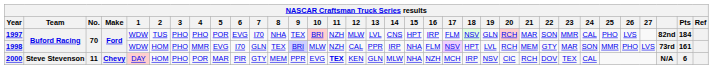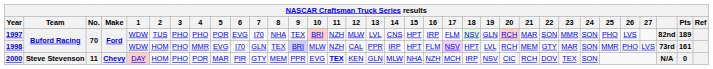 <table class="wikitable" style="text-align:center; font-size:75%">
 <tr>
 <th colspan=34><a href='#'>NASCAR Craftsman Truck Series</a> results</th>
 </tr>
 <tr>
 <th>Year</th>
 <th>Team</th>
 <th>No.</th>
 <th>Make</th>
 <th>1</th>
 <th>2</th>
 <th>3</th>
 <th>4</th>
 <th>5</th>
 <th>6</th>
 <th>7</th>
 <th>8</th>
 <th>9</th>
 <th>10</th>
 <th>11</th>
 <th>12</th>
 <th>13</th>
 <th>14</th>
 <th>15</th>
 <th>16</th>
 <th>17</th>
 <th>18</th>
 <th>19</th>
 <th>20</th>
 <th>21</th>
 <th>22</th>
 <th>23</th>
 <th>24</th>
 <th>25</th>
 <th>26</th>
 <th>27</th>
 <th></th>
 <th>Pts</th>
 <th>Ref</th>
 </tr>
 <tr>
 <th><a href='#'>1997</a></th>
 <th rowspan=2><a href='#'>Buford Racing</a></th>
 <th rowspan=2>70</th>
 <th rowspan=2><a href='#'>Ford</a></th>
 <td><a href='#'>WDW</a></td>
 <td><a href='#'>TUS</a></td>
 <td><a href='#'>PHO</a></td>
 <td><a href='#'>PHO</a></td>
 <td><a href='#'>POR</a></td>
 <td><a href='#'>EVG</a></td>
 <td><a href='#'>I70</a></td>
 <td><a href='#'>NHA</a></td>
 <td><a href='#'>TEX</a></td>
 <td style="background:#FFCFCF;"><a href='#'>BRI</a><br></td>
 <td><a href='#'>NZH</a></td>
 <td><a href='#'>MLW</a></td>
 <td><a href='#'>LVL</a></td>
 <td><a href='#'>CNS</a></td>
 <td><a href='#'>HPT</a></td>
 <td><a href='#'>IRP</a></td>
 <td><a href='#'>FLM</a></td>
 <td style="background:#DFFFDF;"><a href='#'>NSV</a><br></td>
 <td><a href='#'>GLN</a></td>
 <td style="background:#FFCFCF;"><a href='#'>RCH</a><br></td>
 <td><a href='#'>MAR</a></td>
 <td><a href='#'>SON</a></td>
 <td><a href='#'>MMR</a></td>
-<td><a href='#'>CAL</a></td>
+<td><a href='#'>SON</a></td>
 <td><a href='#'>PHO</a></td>
 <td><a href='#'>LVS</a></td>
 <td></td>
 <th>82nd</th>
-<th>184</th>
+<th>189</th>
 <th></th>
 </tr>
 <tr>
 <th><a href='#'>1998</a></th>
 <td><a href='#'>WDW</a></td>
 <td><a href='#'>HOM</a></td>
 <td><a href='#'>PHO</a></td>
 <td><a href='#'>MMR</a></td>
 <td><a href='#'>EVG</a></td>
 <td><a href='#'>I70</a></td>
 <td><a href='#'>GLN</a></td>
 <td><a href='#'>TEX</a></td>
 <td style="background:#CFCFFF;"><a href='#'>BRI</a><br></td>
 <td><a href='#'>MLW</a></td>
 <td><a href='#'>NZH</a></td>
 <td><a href='#'>CAL</a></td>
 <td><a href='#'>PPR</a></td>
 <td><a href='#'>IRP</a></td>
-<td><a href='#'>NHA</a></td>
+<td><a href='#'>HPT</a></td>
 <td><a href='#'>FLM</a></td>
 <td style="background:#EFCFFF;"><a href='#'>NSV</a><br></td>
 <td><a href='#'>HPT</a></td>
 <td><a href='#'>LVL</a></td>
 <td><a href='#'>RCH</a></td>
 <td><a href='#'>MEM</a></td>
 <td><a href='#'>GTY</a></td>
 <td><a href='#'>MAR</a></td>
 <td><a href='#'>SON</a></td>
 <td><a href='#'>MMR</a></td>
 <td><a href='#'>PHO</a></td>
 <td><a href='#'>LVS</a></td>
 <th>73rd</th>
 <th>161</th>
 <th></th>
 </tr>
 <tr>
 <th><a href='#'>2000</a></th>
 <th>Steve Stevenson</th>
 <th>11</th>
 <th><a href='#'>Chevy</a></th>
 <td style="background:#FFCFCF;"><a href='#'>DAY</a><br></td>
 <td><a href='#'>HOM</a></td>
 <td><a href='#'>PHO</a></td>
 <td><a href='#'>POR</a></td>
 <td><a href='#'>MAR</a></td>
 <td><a href='#'>PIR</a></td>
 <td><a href='#'>GTY</a></td>
 <td><a href='#'>MEM</a></td>
 <td><a href='#'>PPR</a></td>
 <td><a href='#'>EVG</a></td>
 <td><strong><a href='#'>TEX</a></strong></td>
 <td><a href='#'>KEN</a></td>
 <td><a href='#'>GLN</a></td>
 <td><a href='#'>MLW</a></td>
 <td><a href='#'>NHA</a></td>
 <td><a href='#'>NZH</a></td>
 <td><a href='#'>MCH</a></td>
 <td><a href='#'>IRP</a></td>
 <td><a href='#'>NSV</a></td>
 <td><a href='#'>CIC</a></td>
 <td><a href='#'>RCH</a></td>
 <td><a href='#'>DOV</a></td>
 <td><a href='#'>TEX</a></td>
-<td><a href='#'>CAL</a></td>
+<td><a href='#'>SON</a></td>
 <td colspan=3></td>
 <th>N/A</th>
-<th>6</th>
+<th>0</th>
 <th></th>
 </tr>
 </table>
